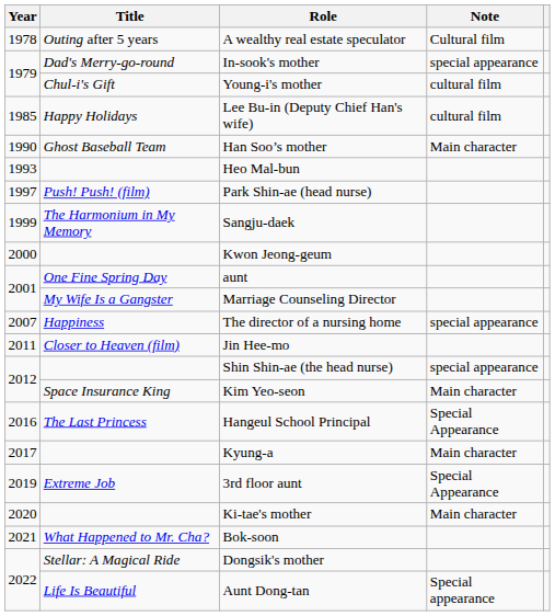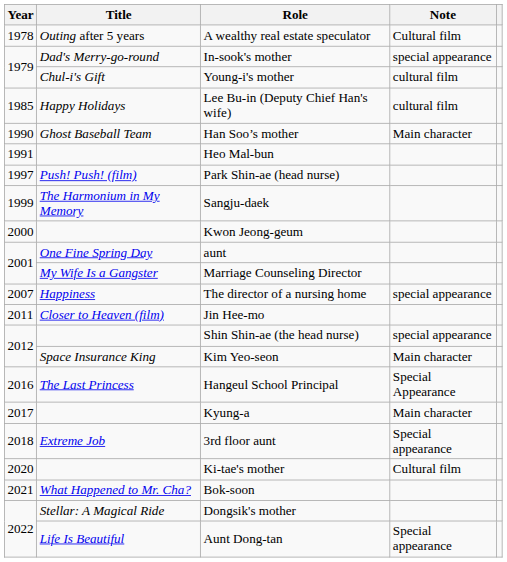 <table class="wikitable sortable plainrowheaders">
 <tr>
 <th>Year</th>
 <th>Title</th>
 <th>Role</th>
 <th>Note</th>
 <th class="unsortable"></th>
 </tr>
 <tr>
 <td>1978</td>
 <td><em>Outing</em> after 5 years</td>
 <td>A wealthy real estate speculator</td>
 <td>Cultural film</td>
 <td></td>
 </tr>
 <tr>
 <td rowspan="2">1979</td>
 <td><em>Dad's Merry-go-round</em></td>
 <td>In-sook's mother</td>
 <td>special appearance</td>
 <td></td>
 </tr>
 <tr>
 <td><em>Chul-i's Gift</em></td>
 <td>Young-i's mother</td>
 <td>cultural film</td>
 <td></td>
 </tr>
 <tr>
 <td>1985</td>
 <td><em>Happy Holidays</em></td>
 <td>Lee Bu-in (Deputy Chief Han's wife)</td>
 <td>cultural film</td>
 <td></td>
 </tr>
 <tr>
 <td>1990</td>
 <td><em>Ghost Baseball Team</em></td>
 <td>Han Soo’s mother</td>
 <td>Main character</td>
 <td></td>
 </tr>
 <tr>
-<td>1993</td>
+<td>1991</td>
 <td><em></em></td>
 <td>Heo Mal-bun</td>
 <td></td>
 <td></td>
 </tr>
 <tr>
 <td>1997</td>
 <td><em><a href='#'>Push! Push! (film)</a></em></td>
 <td>Park Shin-ae (head nurse)</td>
 <td></td>
 <td></td>
 </tr>
 <tr>
 <td>1999</td>
 <td><em><a href='#'>The Harmonium in My Memory</a></em></td>
 <td>Sangju-daek</td>
 <td></td>
 <td></td>
 </tr>
 <tr>
 <td>2000</td>
 <td><em></em></td>
 <td>Kwon Jeong-geum</td>
 <td></td>
 <td></td>
 </tr>
 <tr>
 <td rowspan="2">2001</td>
 <td><em><a href='#'>One Fine Spring Day</a></em></td>
 <td>aunt</td>
 <td></td>
 <td></td>
 </tr>
 <tr>
 <td><em><a href='#'>My Wife Is a Gangster</a></em></td>
 <td>Marriage Counseling Director</td>
 <td></td>
 <td></td>
 </tr>
 <tr>
 <td>2007</td>
 <td><em><a href='#'>Happiness</a></em></td>
 <td>The director of a nursing home</td>
 <td>special appearance</td>
 <td></td>
 </tr>
 <tr>
 <td>2011</td>
 <td><em><a href='#'>Closer to Heaven (film)</a></em></td>
 <td>Jin Hee-mo</td>
 <td></td>
 <td></td>
 </tr>
 <tr>
 <td rowspan="2">2012</td>
 <td><em></em></td>
 <td>Shin Shin-ae (the head nurse)</td>
 <td>special appearance</td>
 <td></td>
 </tr>
 <tr>
 <td><em>Space Insurance King</em></td>
 <td>Kim Yeo-seon</td>
 <td>Main character</td>
 <td></td>
 </tr>
 <tr>
 <td>2016</td>
 <td><a href='#'><em>The Last Princess</em></a></td>
 <td>Hangeul School Principal</td>
 <td>Special Appearance</td>
 <td></td>
 </tr>
 <tr>
 <td>2017</td>
 <td><em></em></td>
 <td>Kyung-a</td>
 <td>Main character</td>
 <td></td>
 </tr>
 <tr>
-<td>2019</td>
+<td>2018</td>
 <td><em><a href='#'>Extreme Job</a></em></td>
 <td>3rd floor aunt</td>
-<td>Special Appearance</td>
+<td>Special appearance</td>
 <td></td>
 </tr>
 <tr>
 <td>2020</td>
 <td><em></em></td>
 <td>Ki-tae's mother</td>
-<td>Main character</td>
+<td>Cultural film</td>
 <td></td>
 </tr>
 <tr>
 <td>2021</td>
 <td><em><a href='#'>What Happened to Mr. Cha?</a></em></td>
 <td>Bok-soon</td>
 <td></td>
 <td></td>
 </tr>
 <tr>
 <td rowspan=2>2022</td>
 <td><em>Stellar: A Magical Ride</em></td>
 <td>Dongsik's mother</td>
 <td></td>
 <td></td>
 </tr>
 <tr>
 <td><em><a href='#'>Life Is Beautiful</a></em></td>
 <td>Aunt Dong-tan</td>
 <td>Special appearance</td>
 <td></td>
 </tr>
 </table>
